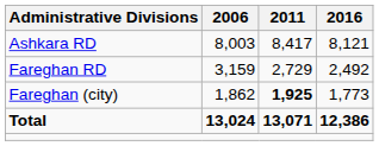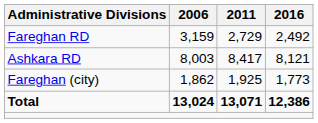 <table class="wikitable">
 <tr>
 <th>Administrative Divisions</th>
 <th>2006</th>
 <th>2011</th>
 <th>2016</th>
 </tr>
 <tr>
+<td><a href='#'>Fareghan RD</a></td>
+<td style="text-align: right;">3,159</td>
+<td style="text-align: right;">2,729</td>
+<td style="text-align: right;">2,492</td>
+</tr>
+<tr>
 <td><a href='#'>Ashkara RD</a></td>
 <td style="text-align: right;">8,003</td>
 <td style="text-align: right;">8,417</td>
 <td style="text-align: right;">8,121</td>
 </tr>
 <tr>
-<td><a href='#'>Fareghan RD</a></td>
-<td style="text-align: right;">3,159</td>
-<td style="text-align: right;">2,729</td>
-<td style="text-align: right;">2,492</td>
-</tr>
-<tr>
 <td><a href='#'>Fareghan</a> (city)</td>
 <td style="text-align: right;">1,862</td>
-<td style="text-align: right;"><strong>1,925</strong></td>
+<td style="text-align: right;">1,925</td>
 <td style="text-align: right;">1,773</td>
 </tr>
 <tr>
 <td><strong>Total</strong></td>
 <td style="text-align: right;"><strong>13,024</strong></td>
 <td style="text-align: right;"><strong>13,071</strong></td>
 <td style="text-align: right;"><strong>12,386</strong></td>
 </tr>
 <tr>
 <td colspan=4></td>
 </tr>
 </table>
